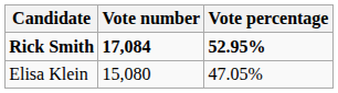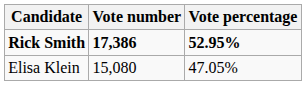 <table class="wikitable">
 <tr>
 <th>Candidate</th>
 <th>Vote number</th>
 <th>Vote percentage</th>
 </tr>
 <tr>
 <td><strong>Rick Smith</strong></td>
-<td><strong>17,084</strong></td>
+<td><strong>17,386</strong></td>
 <td><strong>52.95%</strong></td>
 </tr>
 <tr>
 <td>Elisa Klein</td>
 <td>15,080</td>
 <td>47.05%</td>
 </tr>
 </table>
